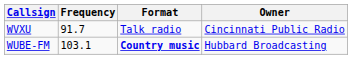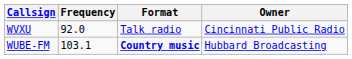 <table class="wikitable">
 <tr>
 <th><a href='#'>Callsign</a></th>
 <th>Frequency</th>
 <th>Format</th>
 <th>Owner</th>
 </tr>
 <tr>
 <td><a href='#'>WVXU</a></td>
-<td>91.7</td>
+<td>92.0</td>
 <td><a href='#'>Talk radio</a></td>
 <td><a href='#'>Cincinnati Public Radio</a></td>
 </tr>
 <tr>
 <td><a href='#'>WUBE-FM</a></td>
 <td>103.1</td>
 <td><strong><a href='#'>Country music</a></strong></td>
 <td><a href='#'>Hubbard Broadcasting</a></td>
 </tr>
 </table>
